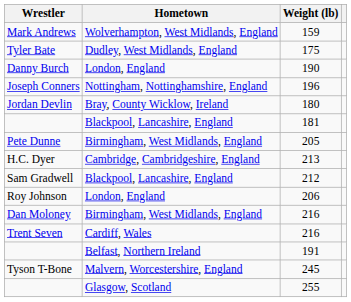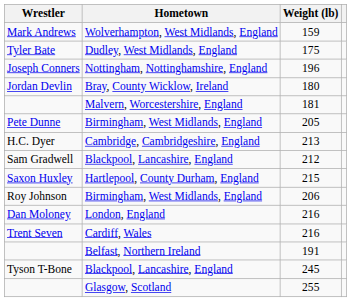 <table class="wikitable sortable">
 <tr>
 <th>Wrestler</th>
 <th>Hometown</th>
 <th>Weight (lb)</th>
 <th class="unsortable"></th>
 </tr>
 <tr>
 <td><a href='#'>Mark Andrews</a></td>
 <td data-sort-value="Wolverhampton"> <a href='#'>Wolverhampton</a>, <a href='#'>West Midlands</a>, <a href='#'>England</a></td>
 <td align="center">159</td>
 <td></td>
 </tr>
 <tr>
 <td><a href='#'>Tyler Bate</a></td>
 <td data-sort-value="Dudley"> <a href='#'>Dudley</a>, <a href='#'>West Midlands</a>, <a href='#'>England</a></td>
 <td align="center">175</td>
 <td></td>
 </tr>
 <tr>
-<td><a href='#'>Danny Burch</a></td>
-<td data-sort-value="London"> <a href='#'>London</a>, <a href='#'>England</a></td>
-<td align="center">190</td>
-<td></td>
-</tr>
-<tr>
 <td><a href='#'>Joseph Conners</a></td>
 <td data-sort-value="Nottingham"> <a href='#'>Nottingham</a>, <a href='#'>Nottinghamshire</a>, <a href='#'>England</a></td>
 <td align="center">196</td>
 <td></td>
 </tr>
 <tr>
 <td><a href='#'>Jordan Devlin</a></td>
 <td data-sort-value="Bray"> <a href='#'>Bray</a>, <a href='#'>County Wicklow</a>, <a href='#'>Ireland</a></td>
 <td align="center">180</td>
 <td></td>
 </tr>
 <tr>
 <td></td>
-<td data-sort-value="Blackpool"> <a href='#'>Blackpool</a>, <a href='#'>Lancashire</a>, <a href='#'>England</a></td>
+<td data-sort-value="Malvern"> <a href='#'>Malvern</a>, <a href='#'>Worcestershire</a>, <a href='#'>England</a></td>
 <td align="center">181</td>
 <td></td>
 </tr>
 <tr>
 <td><a href='#'>Pete Dunne</a></td>
 <td data-sort-value="Birmingham"> <a href='#'>Birmingham</a>, <a href='#'>West Midlands</a>, <a href='#'>England</a></td>
 <td align="center">205</td>
 <td></td>
 </tr>
 <tr>
 <td>H.C. Dyer</td>
 <td data-sort-value="Cambridge"> <a href='#'>Cambridge</a>, <a href='#'>Cambridgeshire</a>, <a href='#'>England</a></td>
 <td align="center">213</td>
 <td></td>
 </tr>
 <tr>
 <td>Sam Gradwell</td>
 <td data-sort-value="Blackpool"> <a href='#'>Blackpool</a>, <a href='#'>Lancashire</a>, <a href='#'>England</a></td>
 <td align="center">212</td>
 <td></td>
 </tr>
 <tr>
+<td><a href='#'>Saxon Huxley</a></td>
+<td data-sort-value="Hartlepool"> <a href='#'>Hartlepool</a>, <a href='#'>County Durham</a>, <a href='#'>England</a></td>
+<td align="center">215</td>
+<td></td>
+</tr>
+<tr>
 <td>Roy Johnson</td>
-<td data-sort-value="London"> <a href='#'>London</a>, <a href='#'>England</a></td>
+<td data-sort-value="Birmingham"> <a href='#'>Birmingham</a>, <a href='#'>West Midlands</a>, <a href='#'>England</a></td>
 <td align="center">206</td>
 <td></td>
 </tr>
 <tr>
 <td><a href='#'>Dan Moloney</a></td>
-<td data-sort-value="Birmingham"> <a href='#'>Birmingham</a>, <a href='#'>West Midlands</a>, <a href='#'>England</a></td>
+<td data-sort-value="London"> <a href='#'>London</a>, <a href='#'>England</a></td>
 <td align="center">216</td>
 <td></td>
 </tr>
 <tr>
 <td><a href='#'>Trent Seven</a></td>
 <td data-sort-value="Cardiff"> <a href='#'>Cardiff</a>, <a href='#'>Wales</a></td>
 <td align="center">216</td>
 <td></td>
 </tr>
 <tr>
 <td></td>
 <td data-sort-value="Belfast"> <a href='#'>Belfast</a>, <a href='#'>Northern Ireland</a></td>
 <td align="center">191</td>
 <td></td>
 </tr>
 <tr>
 <td>Tyson T-Bone</td>
-<td data-sort-value="Malvern"> <a href='#'>Malvern</a>, <a href='#'>Worcestershire</a>, <a href='#'>England</a></td>
+<td data-sort-value="Blackpool"> <a href='#'>Blackpool</a>, <a href='#'>Lancashire</a>, <a href='#'>England</a></td>
 <td align="center">245</td>
 <td></td>
 </tr>
 <tr>
 <td></td>
 <td data-sort-value="Glasgow"> <a href='#'>Glasgow</a>, <a href='#'>Scotland</a></td>
 <td align="center">255</td>
 <td></td>
 </tr>
 </table>
